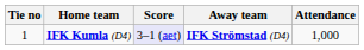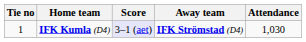 <table class="wikitable" style="text-align:center">
 <tr>
 <th style= width="40px">Tie no</th>
 <th style= width="150px">Home team</th>
 <th style= width="60px">Score</th>
 <th style= width="150px">Away team</th>
 <th style= width="30px">Attendance</th>
 </tr>
 <tr>
 <td>1</td>
 <td><strong><a href='#'>IFK Kumla</a></strong> <em><small>(D4)</small></em></td>
 <td style="background: lavender;">3–1 (<a href='#'>aet</a>)</td>
 <td><strong><a href='#'>IFK Strömstad</a></strong> <em><small>(D4)</small></em></td>
-<td>1,000</td>
+<td>1,030</td>
 </tr>
 </table>
